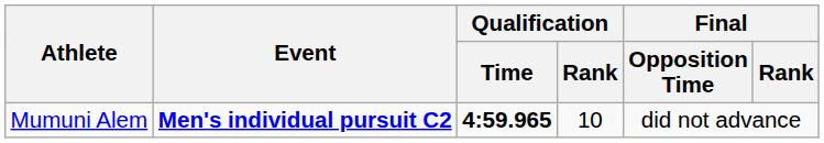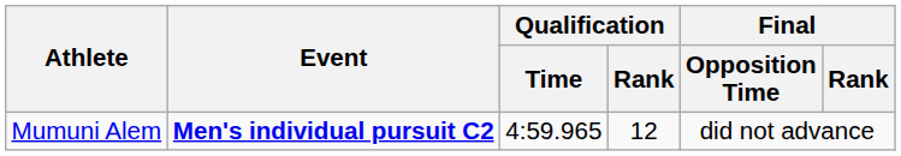 <table class=wikitable style="font-size:90%">
 <tr>
 <th rowspan="2">Athlete</th>
 <th rowspan="2">Event</th>
 <th colspan="2">Qualification</th>
 <th colspan="2">Final</th>
 </tr>
 <tr>
 <th>Time</th>
 <th>Rank</th>
 <th>Opposition<br>Time</th>
 <th>Rank</th>
 </tr>
 <tr align=center>
 <td align=left><a href='#'>Mumuni Alem</a></td>
 <td align=left><strong><a href='#'>Men's individual pursuit C2</a></strong></td>
-<td><strong>4:59.965</strong></td>
-<td>10</td>
+<td>4:59.965</td>
+<td>12</td>
 <td colspan=2>did not advance</td>
 </tr>
 </table>
